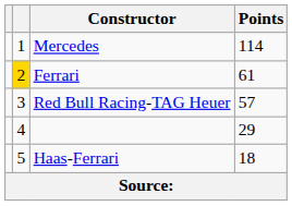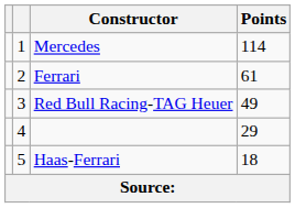 <table class="wikitable" style="font-size: 85%;">
 <tr>
 <th></th>
 <th></th>
 <th>Constructor</th>
 <th>Points</th>
 </tr>
 <tr>
 <td align="left"></td>
 <td align="center">1</td>
 <td> <a href='#'>Mercedes</a></td>
 <td align="left">114</td>
 </tr>
 <tr>
 <td align="left"></td>
-<td align="center" style="background: gold;">2</td>
+<td align="center">2</td>
 <td> <a href='#'>Ferrari</a></td>
 <td align="left">61</td>
 </tr>
 <tr>
 <td align="left"></td>
 <td align="center">3</td>
 <td> <a href='#'>Red Bull Racing</a>-<a href='#'>TAG Heuer</a></td>
-<td align="left">57</td>
+<td align="left">49</td>
 </tr>
 <tr>
 <td align="left"></td>
 <td align="center">4</td>
 <td></td>
 <td align="left">29</td>
 </tr>
 <tr>
 <td align="left"></td>
 <td align="center">5</td>
 <td> <a href='#'>Haas</a>-<a href='#'>Ferrari</a></td>
 <td align="left">18</td>
 </tr>
 <tr>
 <th colspan=4>Source: </th>
 </tr>
 </table>
